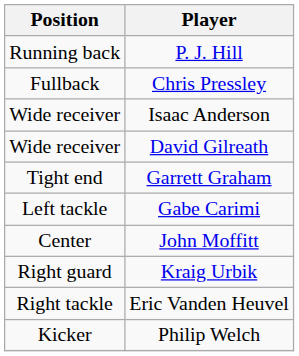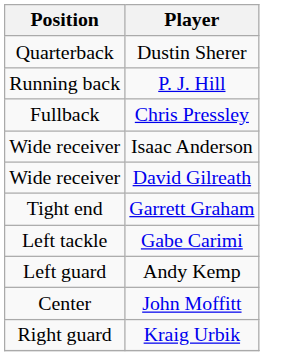 <table class="wikitable" style="text-align: center;">
 <tr>
 <th>Position</th>
 <th>Player</th>
+</tr>
+<tr>
+<td>Quarterback</td>
+<td>Dustin Sherer</td>
 </tr>
 <tr>
 <td>Running back</td>
 <td><a href='#'>P. J. Hill</a></td>
 </tr>
 <tr>
 <td>Fullback</td>
 <td><a href='#'>Chris Pressley</a></td>
 </tr>
 <tr>
 <td>Wide receiver</td>
 <td>Isaac Anderson</td>
 </tr>
 <tr>
 <td>Wide receiver</td>
 <td><a href='#'>David Gilreath</a></td>
 </tr>
 <tr>
 <td>Tight end</td>
 <td><a href='#'>Garrett Graham</a></td>
 </tr>
 <tr>
 <td>Left tackle</td>
 <td><a href='#'>Gabe Carimi</a></td>
 </tr>
 <tr>
+<td>Left guard</td>
+<td>Andy Kemp</td>
+</tr>
+<tr>
 <td>Center</td>
 <td><a href='#'>John Moffitt</a></td>
 </tr>
 <tr>
 <td>Right guard</td>
 <td><a href='#'>Kraig Urbik</a></td>
 </tr>
 <tr>
-<td>Right tackle</td>
-<td>Eric Vanden Heuvel</td>
-</tr>
-<tr>
-<td>Kicker</td>
-<td>Philip Welch</td>
-</tr>
-<tr>
 </tr>
 </table>
